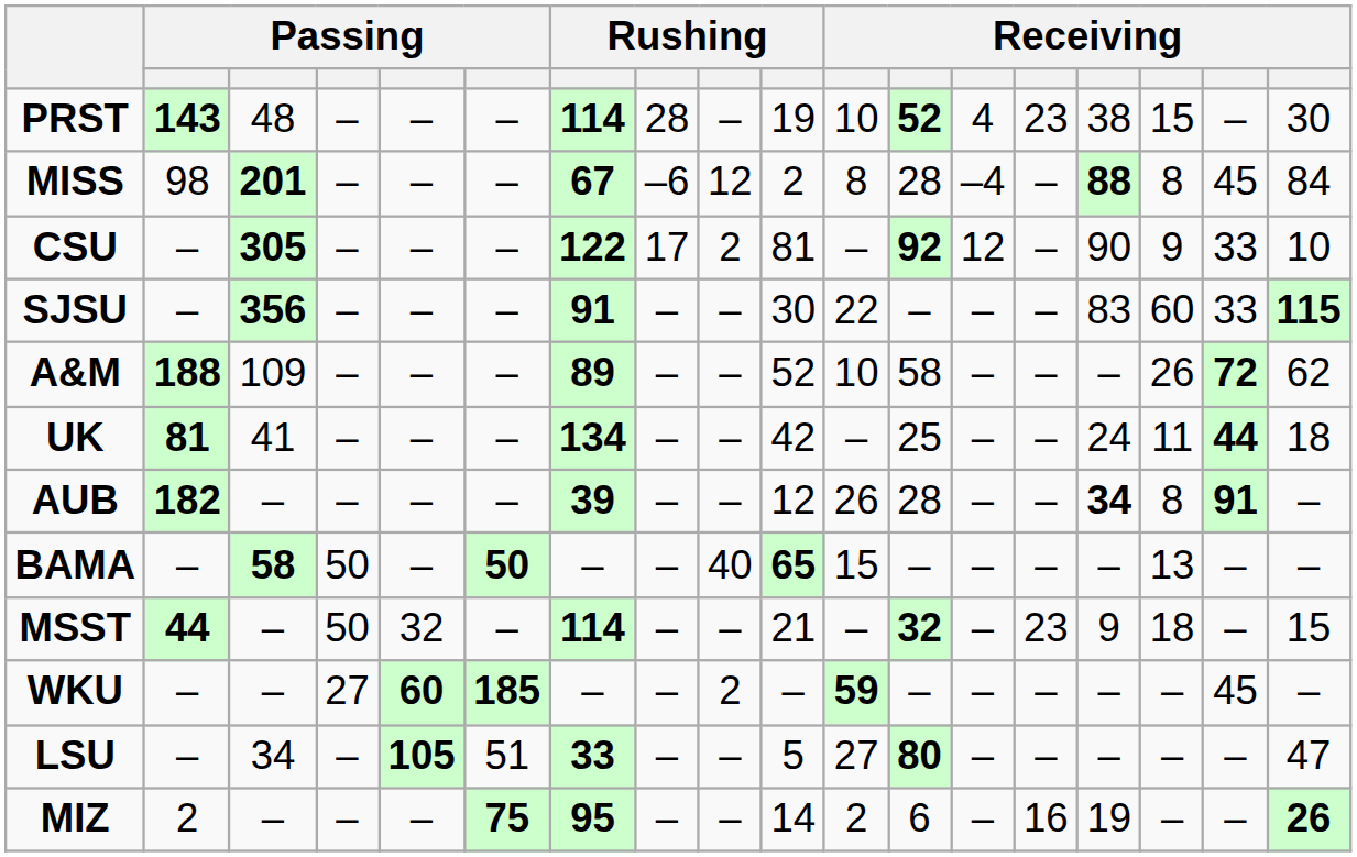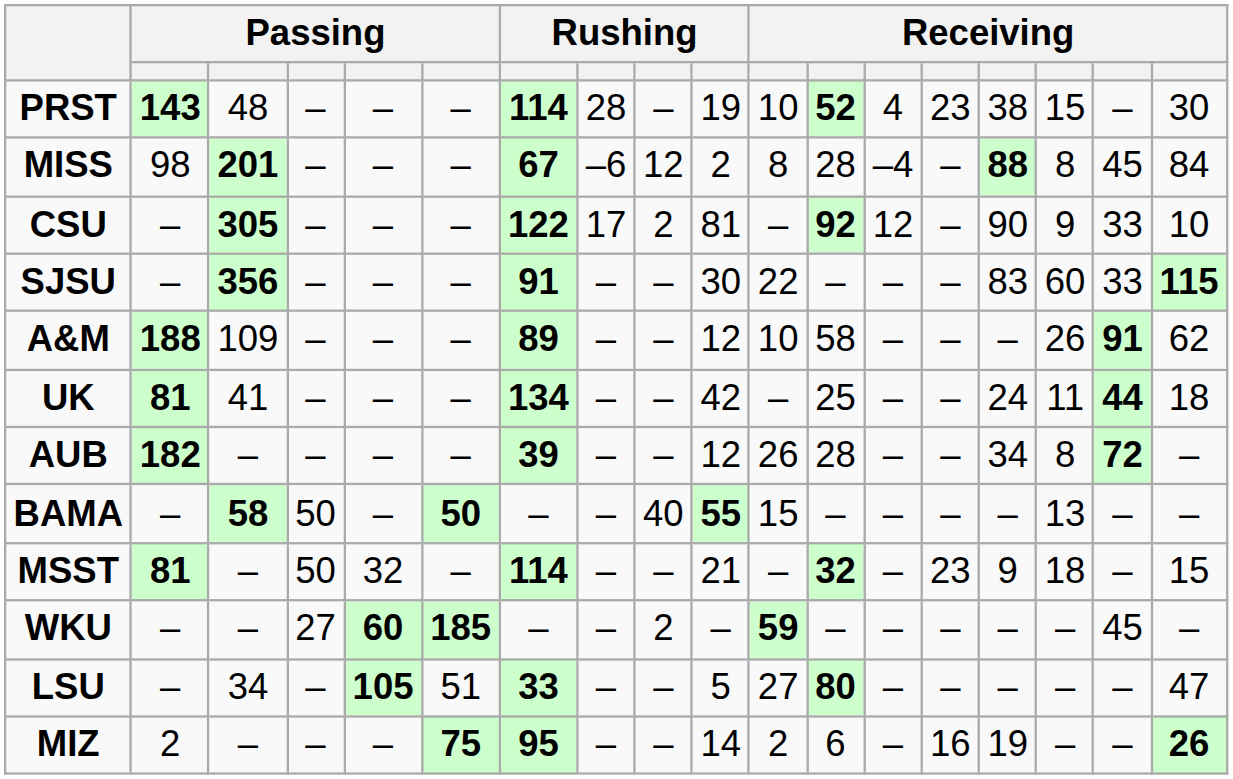 <table class="wikitable">
 <tr>
 <th rowspan=2></th>
 <th colspan="5">Passing</th>
 <th colspan=4>Rushing</th>
 <th colspan=9>Receiving</th>
 </tr>
 <tr>
 <th></th>
 <th></th>
 <th></th>
 <th></th>
 <th></th>
 <th></th>
 <th></th>
 <th></th>
 <th></th>
 <th></th>
 <th></th>
 <th></th>
 <th></th>
 <th></th>
 <th></th>
 <th></th>
 <th></th>
 </tr>
 <tr style="text-align:center">
 <td style=><strong>PRST</strong></td>
 <td style="background:#ccffcc"><strong>143</strong></td>
 <td>48</td>
 <td>–</td>
 <td>–</td>
 <td>–</td>
 <td style="background:#ccffcc"><strong>114</strong></td>
 <td>28</td>
 <td>–</td>
 <td>19</td>
 <td>10</td>
 <td style="background:#ccffcc"><strong>52</strong></td>
 <td>4</td>
 <td>23</td>
 <td>38</td>
 <td>15</td>
 <td>–</td>
 <td>30</td>
 </tr>
 <tr style="text-align:center">
 <td style=><strong>MISS</strong></td>
 <td>98</td>
 <td style="background:#ccffcc"><strong>201</strong></td>
 <td>–</td>
 <td>–</td>
 <td>–</td>
 <td style="background:#ccffcc"><strong>67</strong></td>
 <td>–6</td>
 <td>12</td>
 <td>2</td>
 <td>8</td>
 <td>28</td>
 <td>–4</td>
 <td>–</td>
 <td style="background:#ccffcc"><strong>88</strong></td>
 <td>8</td>
 <td>45</td>
 <td>84</td>
 </tr>
 <tr style="text-align:center">
 <td style=><strong>CSU</strong></td>
 <td>–</td>
 <td style="background:#ccffcc"><strong>305</strong></td>
 <td>–</td>
 <td>–</td>
 <td>–</td>
 <td style="background:#ccffcc"><strong>122</strong></td>
 <td>17</td>
 <td>2</td>
 <td>81</td>
 <td>–</td>
 <td style="background:#ccffcc"><strong>92</strong></td>
 <td>12</td>
 <td>–</td>
 <td>90</td>
 <td>9</td>
 <td>33</td>
 <td>10</td>
 </tr>
 <tr style="text-align:center">
 <td style=><strong>SJSU</strong></td>
 <td>–</td>
 <td style="background:#ccffcc"><strong>356</strong></td>
 <td>–</td>
 <td>–</td>
 <td>–</td>
 <td style="background:#ccffcc"><strong>91</strong></td>
 <td>–</td>
 <td>–</td>
 <td>30</td>
 <td>22</td>
 <td>–</td>
 <td>–</td>
 <td>–</td>
 <td>83</td>
 <td>60</td>
 <td>33</td>
 <td style="background:#ccffcc"><strong>115</strong></td>
 </tr>
 <tr style="text-align:center">
 <td style=><strong>A&M</strong></td>
 <td style="background:#ccffcc"><strong>188</strong></td>
 <td>109</td>
 <td>–</td>
 <td>–</td>
 <td>–</td>
 <td style="background:#ccffcc"><strong>89</strong></td>
 <td>–</td>
 <td>–</td>
-<td>52</td>
+<td>12</td>
 <td>10</td>
 <td>58</td>
 <td>–</td>
 <td>–</td>
 <td>–</td>
 <td>26</td>
-<td style="background:#ccffcc"><strong>72</strong></td>
+<td style="background:#ccffcc"><strong>91</strong></td>
 <td>62</td>
 </tr>
 <tr style="text-align:center">
 <td style=><strong>UK</strong></td>
 <td style="background:#ccffcc"><strong>81</strong></td>
 <td>41</td>
 <td>–</td>
 <td>–</td>
 <td>–</td>
 <td style="background:#ccffcc"><strong>134</strong></td>
 <td>–</td>
 <td>–</td>
 <td>42</td>
 <td>–</td>
 <td>25</td>
 <td>–</td>
 <td>–</td>
 <td>24</td>
 <td>11</td>
 <td style="background:#ccffcc"><strong>44</strong></td>
 <td>18</td>
 </tr>
 <tr style="text-align:center">
 <td style=><strong>AUB</strong></td>
 <td style="background:#ccffcc"><strong>182</strong></td>
 <td>–</td>
 <td>–</td>
 <td>–</td>
 <td>–</td>
 <td style="background:#ccffcc"><strong>39</strong></td>
 <td>–</td>
 <td>–</td>
 <td –>12</td>
 <td>26</td>
 <td>28</td>
 <td>–</td>
 <td>–</td>
-<td><strong>34</strong></td>
+<td>34</td>
 <td>8</td>
-<td style="background:#ccffcc"><strong>91</strong></td>
+<td style="background:#ccffcc"><strong>72</strong></td>
 <td>–</td>
 </tr>
 <tr style="text-align:center">
 <td style=><strong>BAMA</strong></td>
 <td>–</td>
 <td style="background:#ccffcc"><strong>58</strong></td>
 <td>50</td>
 <td>–</td>
 <td style="background:#ccffcc"><strong>50</strong></td>
 <td>–</td>
 <td>–</td>
 <td>40</td>
-<td style="background:#ccffcc"><strong>65</strong></td>
+<td style="background:#ccffcc"><strong>55</strong></td>
 <td>15</td>
 <td>–</td>
 <td>–</td>
 <td>–</td>
 <td>–</td>
 <td>13</td>
 <td>–</td>
 <td>–</td>
 </tr>
 <tr style="text-align:center">
 <td style=><strong>MSST</strong></td>
-<td style="background:#ccffcc"><strong>44</strong></td>
+<td style="background:#ccffcc"><strong>81</strong></td>
 <td>–</td>
 <td>50</td>
 <td>32</td>
 <td>–</td>
 <td style="background:#ccffcc"><strong>114</strong></td>
 <td>–</td>
 <td>–</td>
 <td>21</td>
 <td>–</td>
 <td style="background:#ccffcc"><strong>32</strong></td>
 <td>–</td>
 <td>23</td>
 <td>9</td>
 <td>18</td>
 <td>–</td>
 <td>15</td>
 </tr>
 <tr style="text-align:center">
 <td style=><strong>WKU</strong></td>
 <td>–</td>
 <td>–</td>
 <td>27</td>
 <td style="background:#ccffcc"><strong>60</strong></td>
 <td style="background:#ccffcc"><strong>185</strong></td>
 <td>–</td>
 <td>–</td>
 <td>2</td>
 <td>–</td>
 <td style="background:#ccffcc"><strong>59</strong></td>
 <td>–</td>
 <td>–</td>
 <td>–</td>
 <td>–</td>
 <td>–</td>
 <td>45</td>
 <td>–</td>
 </tr>
 <tr style="text-align:center">
 <td style=><strong>LSU</strong></td>
 <td>–</td>
 <td>34</td>
 <td>–</td>
 <td style="background:#ccffcc"><strong>105</strong></td>
 <td>51</td>
 <td style="background:#ccffcc"><strong>33</strong></td>
 <td>–</td>
 <td>–</td>
 <td>5</td>
 <td>27</td>
 <td style="background:#ccffcc"><strong>80</strong></td>
 <td>–</td>
 <td>–</td>
 <td>–</td>
 <td>–</td>
 <td>–</td>
 <td>47</td>
 </tr>
 <tr style="text-align:center">
 <td style=><strong>MIZ</strong></td>
 <td>2</td>
 <td>–</td>
 <td>–</td>
 <td>–</td>
 <td style="background:#ccffcc"><strong>75</strong></td>
 <td style="background:#ccffcc"><strong>95</strong></td>
 <td>–</td>
 <td>–</td>
 <td>14</td>
 <td>2</td>
 <td>6</td>
 <td>–</td>
 <td>16</td>
 <td>19</td>
 <td>–</td>
 <td>–</td>
 <td style="background:#ccffcc"><strong>26</strong></td>
 </tr>
 </table>
